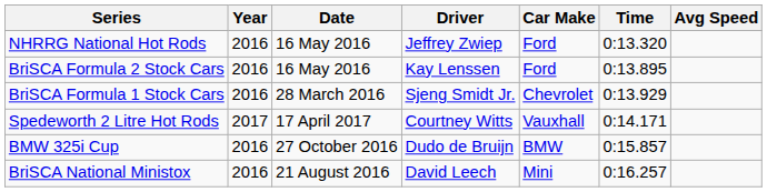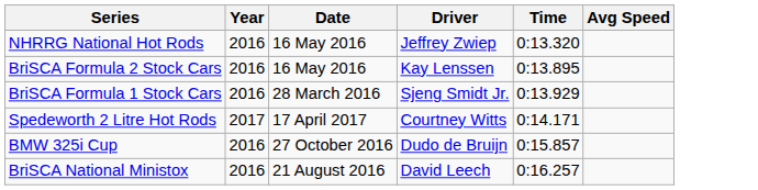 <table class="wikitable">
 <tr>
 <th><strong>Series</strong></th>
 <th><strong>Year</strong></th>
 <th><strong>Date</strong></th>
 <th><strong>Driver</strong></th>
-<th><strong>Car Make</strong></th>
 <th><strong>Time</strong></th>
 <th><strong>Avg Speed</strong></th>
 </tr>
 <tr>
 <td><a href='#'>NHRRG National Hot Rods</a></td>
 <td>2016</td>
 <td>16 May 2016</td>
 <td> <a href='#'>Jeffrey Zwiep</a></td>
-<td><a href='#'>Ford</a></td>
 <td>0:13.320</td>
 <td></td>
 </tr>
 <tr>
 <td><a href='#'>BriSCA Formula 2 Stock Cars</a></td>
 <td>2016</td>
 <td>16 May 2016</td>
 <td> <a href='#'>Kay Lenssen</a></td>
-<td><a href='#'>Ford</a></td>
 <td>0:13.895</td>
 <td></td>
 </tr>
 <tr>
 <td><a href='#'>BriSCA Formula 1 Stock Cars</a></td>
 <td>2016</td>
 <td>28 March 2016</td>
 <td> <a href='#'>Sjeng Smidt Jr.</a></td>
-<td><a href='#'>Chevrolet</a></td>
 <td>0:13.929</td>
 <td></td>
 </tr>
 <tr>
 <td><a href='#'>Spedeworth 2 Litre Hot Rods</a></td>
 <td>2017</td>
 <td>17 April 2017</td>
 <td> <a href='#'>Courtney Witts</a></td>
-<td><a href='#'>Vauxhall</a></td>
 <td>0:14.171</td>
 <td></td>
 </tr>
 <tr>
 <td><a href='#'>BMW 325i Cup</a></td>
 <td>2016</td>
 <td>27 October 2016</td>
 <td> <a href='#'>Dudo de Bruijn</a></td>
-<td><a href='#'>BMW</a></td>
 <td>0:15.857</td>
 <td></td>
 </tr>
 <tr>
 <td><a href='#'>BriSCA National Ministox</a></td>
 <td>2016</td>
 <td>21 August 2016</td>
 <td> <a href='#'>David Leech</a></td>
-<td><a href='#'>Mini</a></td>
 <td>0:16.257</td>
 <td></td>
 </tr>
 </table>
